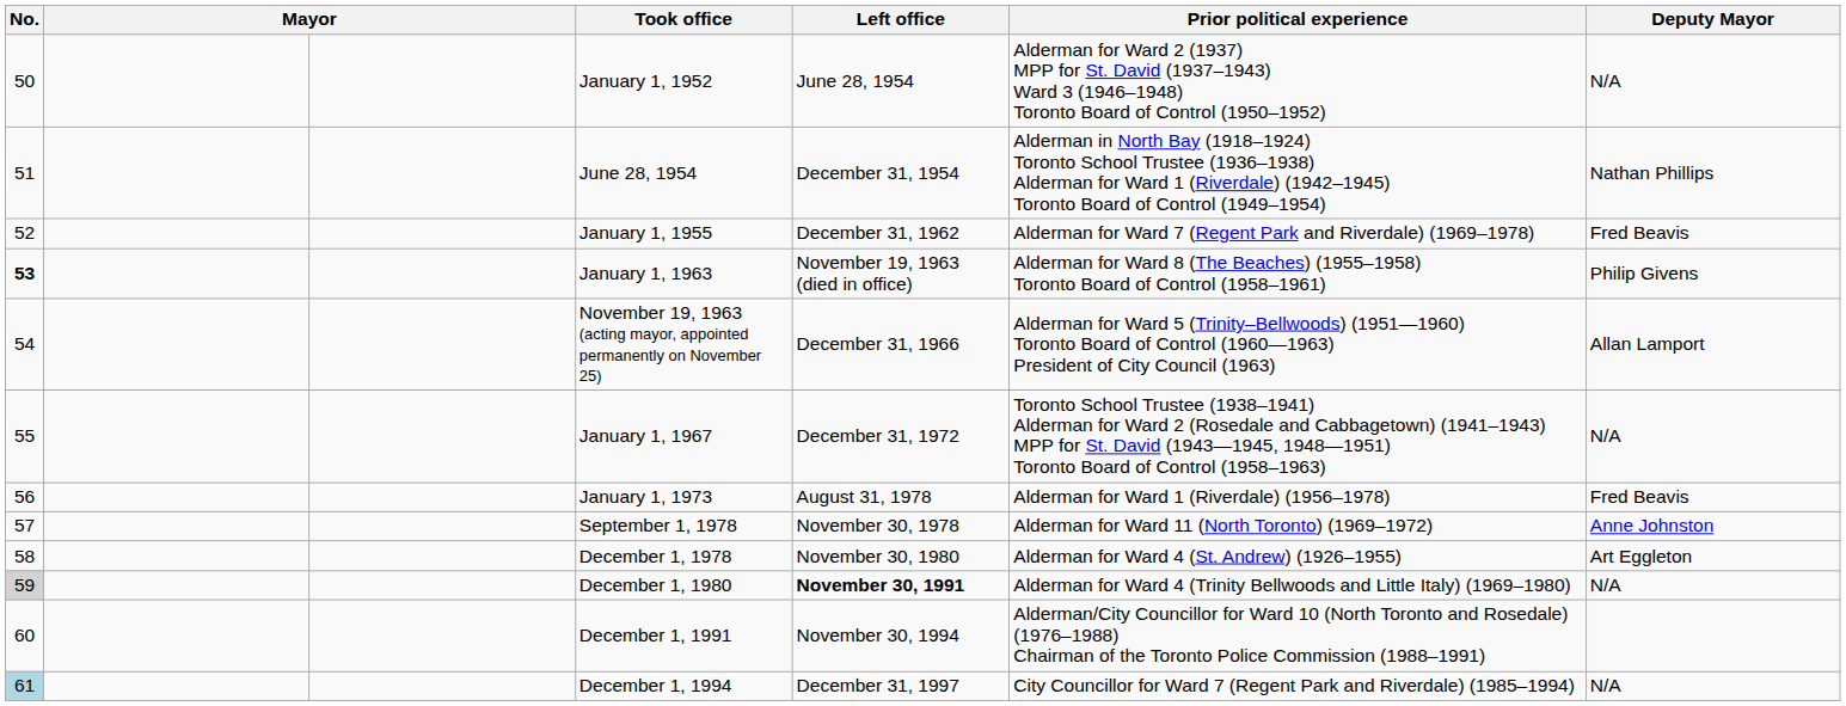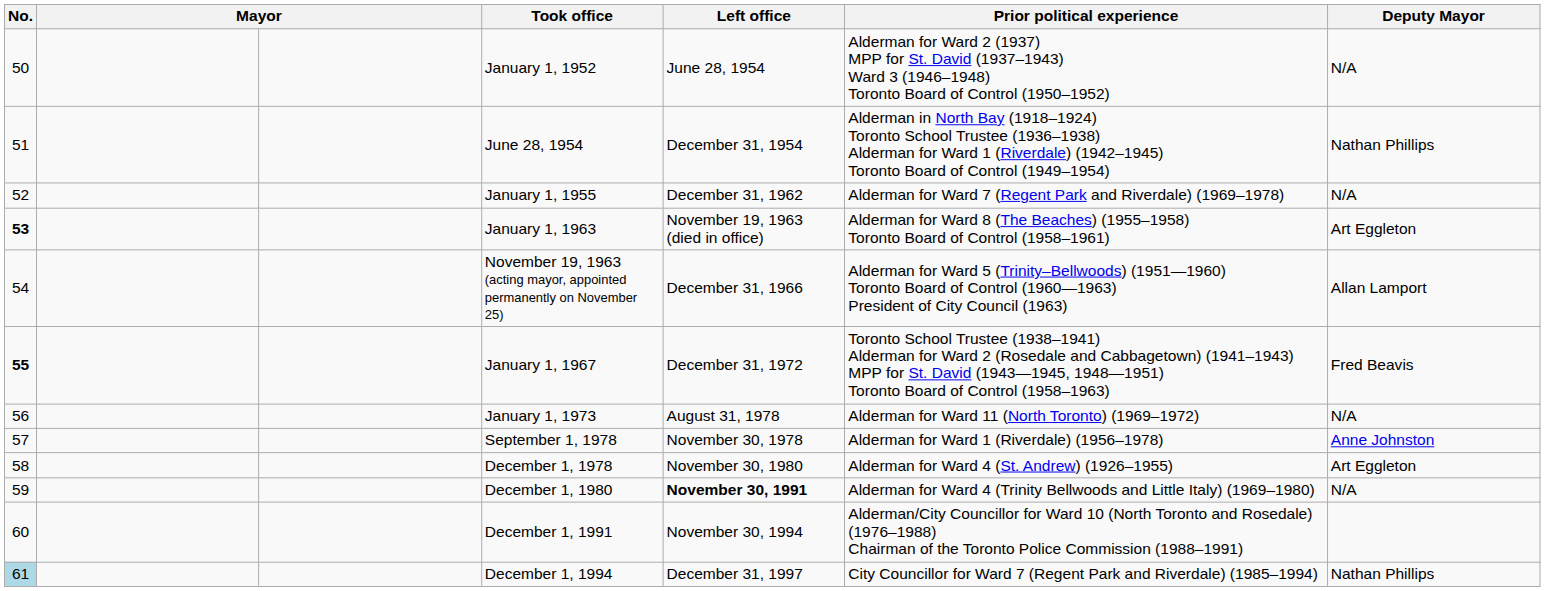 <table class="sortable wikitable" style="text-align:left; font-size:100%; width:100%;">
 <tr valign=bottom>
 <th width="25px">No.</th>
 <th width="160px" colspan="2">Mayor</th>
 <th width="180px">Took office</th>
 <th width="180px">Left office</th>
 <th width="490px">Prior political experience</th>
 <th width="212px">Deputy Mayor</th>
 </tr>
 <tr>
 <td align="center">50</td>
 <td></td>
 <td></td>
 <td>January 1, 1952</td>
 <td>June 28, 1954</td>
 <td>Alderman for Ward 2 (1937)<br>MPP for <a href='#'>St. David</a> (1937–1943) <br>  Ward 3 (1946–1948) <br>Toronto Board of Control (1950–1952)</td>
 <td>N/A</td>
 </tr>
 <tr>
 <td align="center">51</td>
 <td></td>
 <td></td>
 <td>June 28, 1954</td>
 <td>December 31, 1954</td>
 <td>Alderman in <a href='#'>North Bay</a> (1918–1924) <br> Toronto School Trustee (1936–1938) <br> Alderman for Ward 1 (<a href='#'>Riverdale</a>) (1942–1945) <br> Toronto Board of Control (1949–1954)</td>
 <td>Nathan Phillips</td>
 </tr>
 <tr>
 <td align="center">52</td>
 <td></td>
 <td></td>
 <td>January 1, 1955</td>
 <td>December 31, 1962</td>
 <td>Alderman for Ward 7 (<a href='#'>Regent Park</a> and Riverdale) (1969–1978)</td>
-<td>Fred Beavis</td>
+<td>N/A</td>
 </tr>
 <tr>
 <td align="center"><strong>53</strong></td>
 <td></td>
 <td></td>
 <td>January 1, 1963</td>
 <td>November 19, 1963 (died in office) </td>
 <td>Alderman for Ward 8 (<a href='#'>The Beaches</a>) (1955–1958) <br> Toronto Board of Control (1958–1961)</td>
-<td>Philip Givens</td>
+<td>Art Eggleton</td>
 </tr>
 <tr>
 <td align="center">54</td>
 <td></td>
 <td></td>
 <td>November 19, 1963 <small>(acting mayor, appointed permanently on November 25)</small></td>
 <td>December 31, 1966</td>
 <td>Alderman for Ward 5 (<a href='#'>Trinity–Bellwoods</a>) (1951—1960) <br> Toronto Board of Control (1960—1963)<br> President of City Council (1963)</td>
 <td>Allan Lamport </td>
 </tr>
 <tr>
-<td align="center">55</td>
+<td align="center"><strong>55</strong></td>
 <td></td>
 <td></td>
 <td>January 1, 1967</td>
 <td>December 31, 1972</td>
 <td>Toronto School Trustee (1938–1941) <br> Alderman for Ward 2 (Rosedale and Cabbagetown) (1941–1943) <br> MPP for <a href='#'>St. David</a> (1943—1945, 1948—1951) <br> Toronto Board of Control (1958–1963)</td>
-<td>N/A</td>
+<td>Fred Beavis</td>
 </tr>
 <tr>
 <td align="center">56</td>
 <td></td>
 <td></td>
 <td>January 1, 1973</td>
 <td>August 31, 1978</td>
-<td>Alderman for Ward 1 (Riverdale) (1956–1978)</td>
-<td>Fred Beavis</td>
+<td>Alderman for Ward 11 (<a href='#'>North Toronto</a>) (1969–1972)</td>
+<td>N/A</td>
 </tr>
 <tr>
 <td align="center">57</td>
 <td></td>
 <td></td>
 <td>September 1, 1978</td>
 <td>November 30, 1978</td>
-<td>Alderman for Ward 11 (<a href='#'>North Toronto</a>) (1969–1972)</td>
+<td>Alderman for Ward 1 (Riverdale) (1956–1978)</td>
 <td><a href='#'>Anne Johnston</a></td>
 </tr>
 <tr>
 <td align="center">58</td>
 <td></td>
 <td></td>
 <td>December 1, 1978</td>
 <td>November 30, 1980</td>
 <td>Alderman for Ward 4 (<a href='#'>St. Andrew</a>) (1926–1955)</td>
 <td>Art Eggleton</td>
 </tr>
 <tr>
-<td align="center" style="background: lightgrey;">59</td>
+<td align="center">59</td>
 <td></td>
 <td></td>
 <td>December 1, 1980</td>
 <td><strong>November 30, 1991</strong></td>
 <td>Alderman for Ward 4 (Trinity Bellwoods and Little Italy) (1969–1980)</td>
 <td>N/A</td>
 </tr>
 <tr>
 <td align="center">60</td>
 <td></td>
 <td></td>
 <td>December 1, 1991</td>
 <td>November 30, 1994</td>
 <td>Alderman/City Councillor for Ward 10 (North Toronto and Rosedale) (1976–1988) <br> Chairman of the Toronto Police Commission (1988–1991)</td>
 <td></td>
 </tr>
 <tr>
 <td align="center" style="background: lightblue;">61</td>
 <td></td>
 <td></td>
 <td>December 1, 1994</td>
 <td>December 31, 1997</td>
 <td>City Councillor for Ward 7 (Regent Park and Riverdale) (1985–1994)</td>
-<td>N/A</td>
+<td>Nathan Phillips</td>
 </tr>
 </table>
